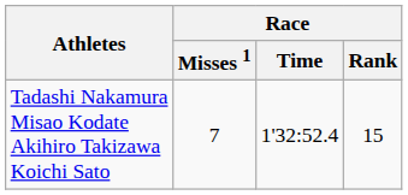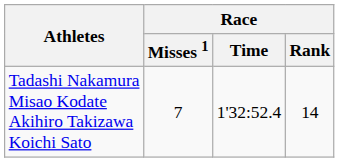 <table class="wikitable" border="1" style="font-size:90%">
 <tr>
 <th rowspan=2>Athletes</th>
 <th colspan=3>Race</th>
 </tr>
 <tr>
 <th>Misses <sup>1</sup></th>
 <th>Time</th>
 <th>Rank</th>
 </tr>
 <tr>
 <td><a href='#'>Tadashi Nakamura</a><br><a href='#'>Misao Kodate</a><br><a href='#'>Akihiro Takizawa</a><br><a href='#'>Koichi Sato</a></td>
 <td align=center>7</td>
 <td align=center>1'32:52.4</td>
-<td align=center>15</td>
+<td align=center>14</td>
 </tr>
 </table>
